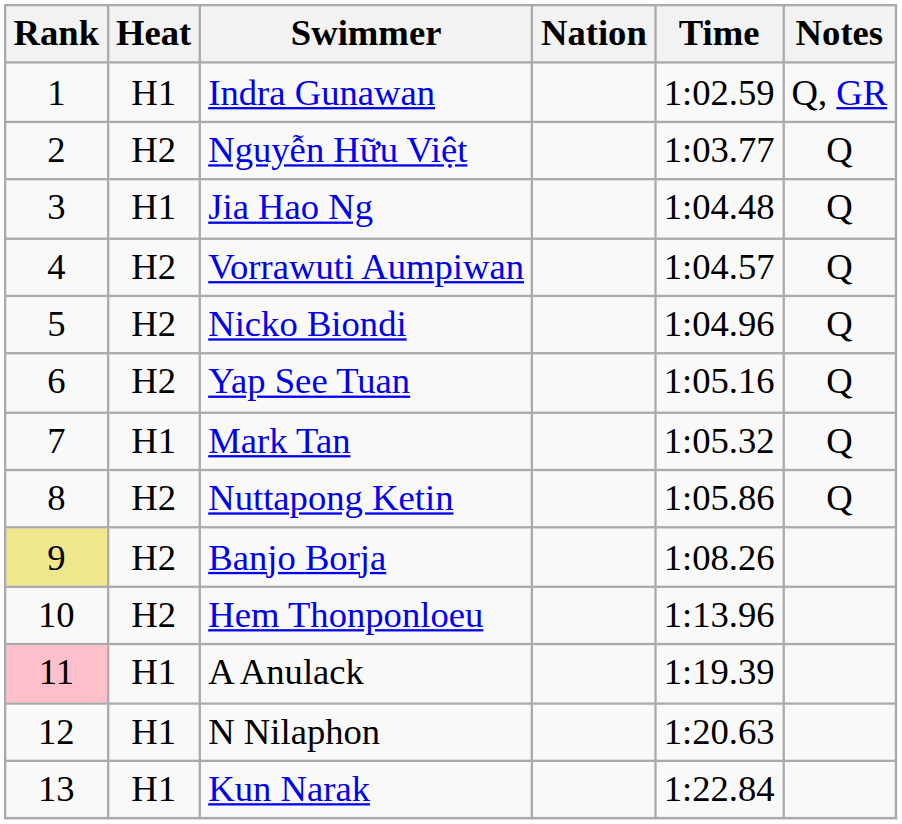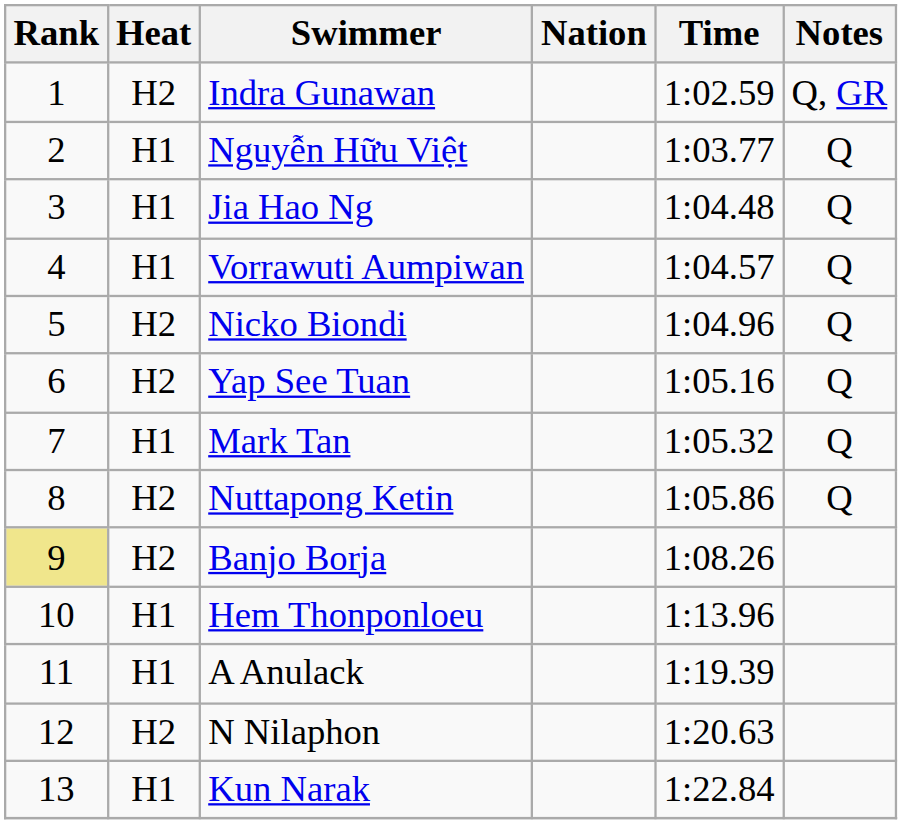 <table class="wikitable sortable" style="text-align:center">
 <tr>
 <th>Rank</th>
 <th>Heat</th>
 <th>Swimmer</th>
 <th>Nation</th>
 <th>Time</th>
 <th>Notes</th>
 </tr>
 <tr>
 <td>1</td>
-<td>H1</td>
+<td>H2</td>
 <td align=left><a href='#'>Indra Gunawan</a></td>
 <td align=left></td>
 <td>1:02.59</td>
 <td>Q, <a href='#'>GR</a></td>
 </tr>
 <tr>
 <td>2</td>
-<td>H2</td>
+<td>H1</td>
 <td align=left><a href='#'>Nguyễn Hữu Việt</a></td>
 <td align=left></td>
 <td>1:03.77</td>
 <td>Q</td>
 </tr>
 <tr>
 <td>3</td>
 <td>H1</td>
 <td align=left><a href='#'>Jia Hao Ng</a></td>
 <td align=left></td>
 <td>1:04.48</td>
 <td>Q</td>
 </tr>
 <tr>
 <td>4</td>
-<td>H2</td>
+<td>H1</td>
 <td align=left><a href='#'>Vorrawuti Aumpiwan</a></td>
 <td align=left></td>
 <td>1:04.57</td>
 <td>Q</td>
 </tr>
 <tr>
 <td>5</td>
 <td>H2</td>
 <td align=left><a href='#'>Nicko Biondi</a></td>
 <td align=left></td>
 <td>1:04.96</td>
 <td>Q</td>
 </tr>
 <tr>
 <td>6</td>
 <td>H2</td>
 <td align=left><a href='#'>Yap See Tuan</a></td>
 <td align=left></td>
 <td>1:05.16</td>
 <td>Q</td>
 </tr>
 <tr>
 <td>7</td>
 <td>H1</td>
 <td align=left><a href='#'>Mark Tan</a></td>
 <td align=left></td>
 <td>1:05.32</td>
 <td>Q</td>
 </tr>
 <tr>
 <td>8</td>
 <td>H2</td>
 <td align=left><a href='#'>Nuttapong Ketin</a></td>
 <td align=left></td>
 <td>1:05.86</td>
 <td>Q</td>
 </tr>
 <tr>
 <td style="background: khaki;">9</td>
 <td>H2</td>
 <td align=left><a href='#'>Banjo Borja</a></td>
 <td align=left></td>
 <td>1:08.26</td>
 <td></td>
 </tr>
 <tr>
 <td>10</td>
-<td>H2</td>
+<td>H1</td>
 <td align=left><a href='#'>Hem Thonponloeu</a></td>
 <td align=left></td>
 <td>1:13.96</td>
 <td></td>
 </tr>
 <tr>
-<td style="background: pink;">11</td>
+<td>11</td>
 <td>H1</td>
 <td align=left>A Anulack</td>
 <td align=left></td>
 <td>1:19.39</td>
 <td></td>
 </tr>
 <tr>
 <td>12</td>
-<td>H1</td>
+<td>H2</td>
 <td align=left>N Nilaphon</td>
 <td align=left></td>
 <td>1:20.63</td>
 <td></td>
 </tr>
 <tr>
 <td>13</td>
 <td>H1</td>
 <td align=left><a href='#'>Kun Narak</a></td>
 <td align=left></td>
 <td>1:22.84</td>
 <td></td>
 </tr>
 <tr>
 </tr>
 </table>
